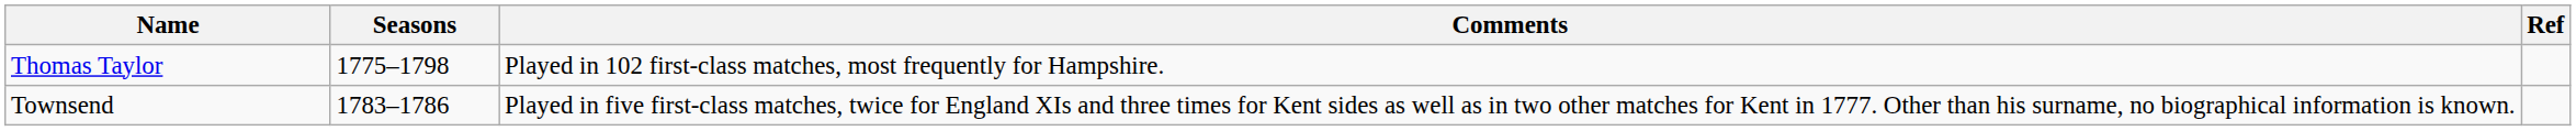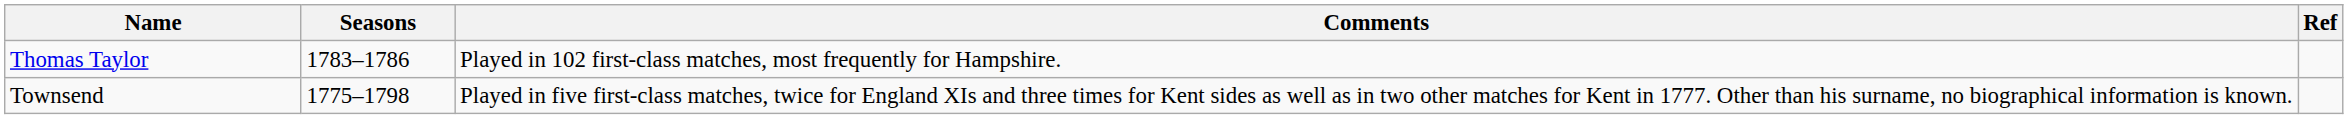 <table class="wikitable">
 <tr>
 <th style="width:200px">Name</th>
 <th style="width: 100px">Seasons</th>
 <th>Comments</th>
 <th>Ref</th>
 </tr>
 <tr>
 <td><a href='#'>Thomas Taylor</a></td>
-<td>1775–1798</td>
+<td>1783–1786</td>
 <td>Played in 102 first-class matches, most frequently for Hampshire.</td>
 <td></td>
 </tr>
 <tr>
 <td>Townsend</td>
-<td>1783–1786</td>
+<td>1775–1798</td>
 <td>Played in five first-class matches, twice for England XIs and three times for Kent sides as well as in two other matches for Kent in 1777. Other than his surname, no biographical information is known.</td>
 <td></td>
 </tr>
 </table>
